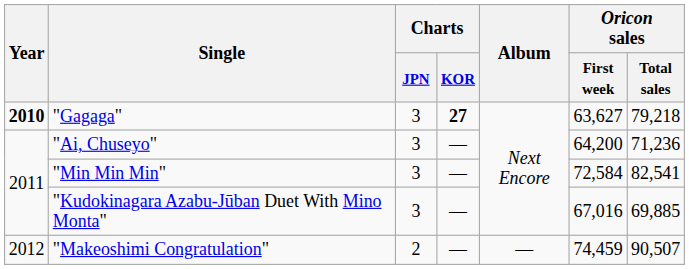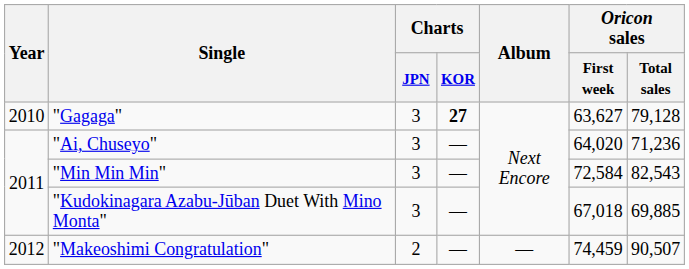 <table class="wikitable" style=text-align:center;>
 <tr>
 <th rowspan="2">Year</th>
 <th rowspan="2">Single</th>
 <th colspan="2">Charts</th>
 <th rowspan="2">Album</th>
 <th colspan="2"><em>Oricon</em><br>sales<br></th>
 </tr>
 <tr>
 <th align="center" width="30"><small><a href='#'>JPN</a></small><br></th>
 <th align="center" width="30"><small><a href='#'>KOR</a></small><br></th>
 <th align="center" width="30"><small>First week</small></th>
 <th align="center" width="30"><small>Total sales</small></th>
 </tr>
 <tr>
-<td><strong>2010</strong></td>
+<td>2010</td>
 <td align="left">"<a href='#'>Gagaga</a>"</td>
 <td align="center">3</td>
 <td align="center"><strong>27</strong></td>
 <td rowspan="4"><em>Next Encore</em></td>
 <td align="right">63,627</td>
-<td align="right">79,218</td>
+<td align="right">79,128</td>
 </tr>
 <tr>
 <td rowspan="3">2011</td>
 <td align="left">"<a href='#'>Ai, Chuseyo</a>"</td>
 <td align="center">3</td>
 <td align="center">—</td>
-<td align="right">64,200</td>
+<td align="right">64,020</td>
 <td align="right">71,236</td>
 </tr>
 <tr>
 <td align="left">"<a href='#'>Min Min Min</a>"</td>
 <td align="center">3</td>
 <td align="center">—</td>
 <td align="right">72,584</td>
-<td align="right">82,541</td>
+<td align="right">82,543</td>
 </tr>
 <tr>
 <td align="left">"<a href='#'>Kudokinagara Azabu-Jūban</a> Duet With <a href='#'>Mino Monta</a>"</td>
 <td align="center">3</td>
 <td align="center">—</td>
-<td align="right">67,016</td>
+<td align="right">67,018</td>
 <td align="right">69,885</td>
 </tr>
 <tr>
 <td rowspan="3">2012</td>
 <td align="left">"<a href='#'>Makeoshimi Congratulation</a>"</td>
 <td align="center">2</td>
 <td align="center">—</td>
 <td align="center">—</td>
 <td align="center">74,459</td>
 <td align="center">90,507</td>
 </tr>
 </table>
